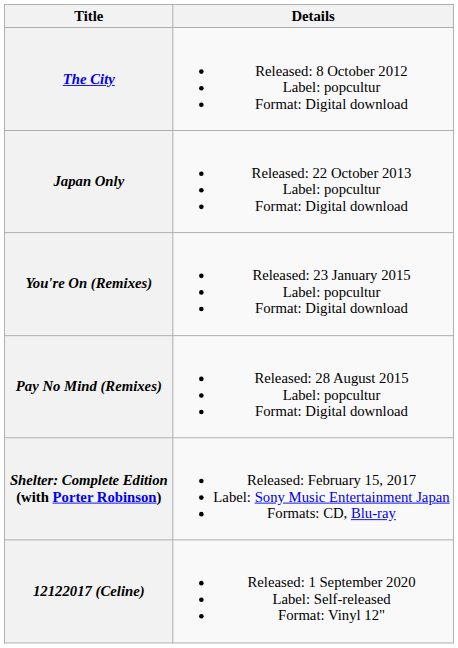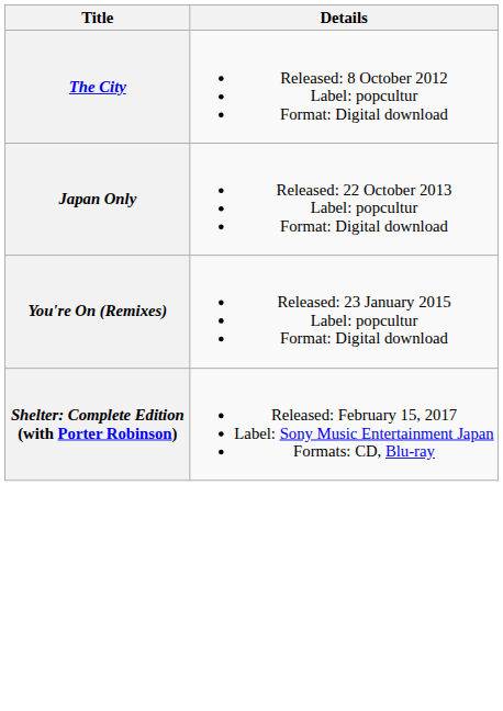 <table class="wikitable plainrowheaders" style="text-align:center;">
 <tr>
 <th scope="col" style="width:11em">Title</th>
 <th scope="col">Details</th>
 </tr>
 <tr>
 <th scope="row"><em><a href='#'>The City</a></em></th>
 <td><br><ul><li>Released: 8 October 2012</li><li>Label: popcultur</li><li>Format: Digital download</li></ul></td>
 </tr>
 <tr>
 <th scope="row"><em>Japan Only</em></th>
 <td><br><ul><li>Released: 22 October 2013</li><li>Label: popcultur</li><li>Format: Digital download</li></ul></td>
 </tr>
 <tr>
 <th scope="row"><em>You're On (Remixes)</em></th>
 <td><br><ul><li>Released: 23 January 2015</li><li>Label: popcultur</li><li>Format: Digital download</li></ul></td>
 </tr>
 <tr>
-<th scope="row"><em>Pay No Mind (Remixes)</em></th>
-<td><br><ul><li>Released: 28 August 2015</li><li>Label: popcultur</li><li>Format: Digital download</li></ul></td>
-</tr>
-<tr>
 <th scope="row"><em>Shelter: Complete Edition</em><br><span>(with <a href='#'>Porter Robinson</a>)</span></th>
 <td><br><ul><li>Released: February 15, 2017</li><li>Label: <a href='#'>Sony Music Entertainment Japan</a></li><li>Formats: CD, <a href='#'>Blu-ray</a></li></ul></td>
 </tr>
-<tr>
-<th scope="row"><em>12122017 (Celine)</em></th>
-<td><br><ul><li>Released: 1 September 2020</li><li>Label: Self-released</li><li>Format: Vinyl 12"</li></ul></td>
-</tr>
 </table>
